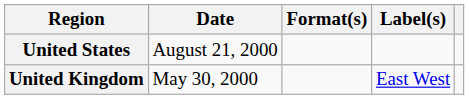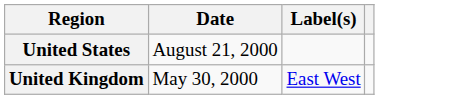 <table class="wikitable sortable plainrowheaders">
 <tr>
 <th scope="col">Region</th>
 <th scope="col">Date</th>
-<th scope="col">Format(s)</th>
 <th scope="col">Label(s)</th>
 <th scope="col"></th>
 </tr>
 <tr>
 <th scope="row">United States</th>
 <td>August 21, 2000</td>
 <td></td>
 <td></td>
-<td></td>
 </tr>
 <tr>
 <th scope="row">United Kingdom</th>
 <td>May 30, 2000</td>
-<td></td>
 <td><a href='#'>East West</a></td>
 <td></td>
 </tr>
 </table>
